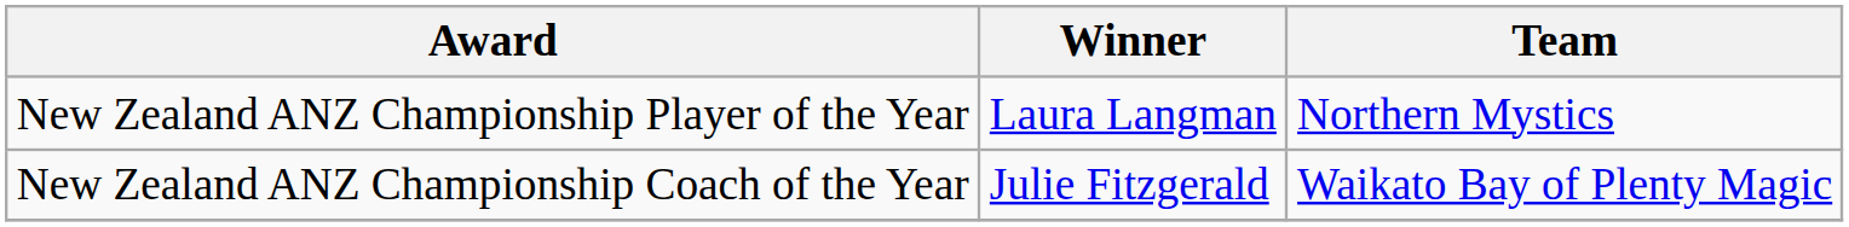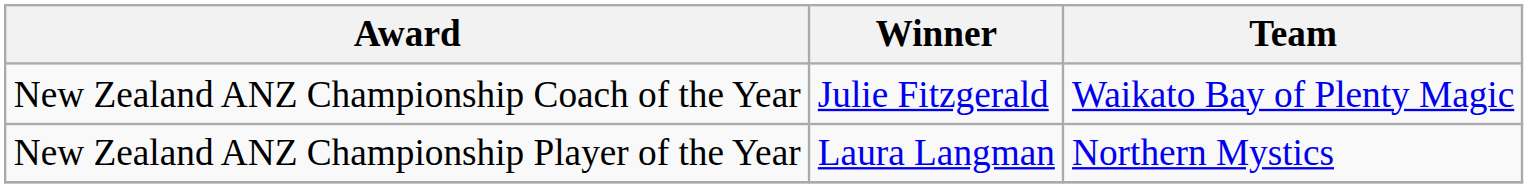 <table class="wikitable collapsible">
 <tr>
 <th>Award</th>
 <th>Winner</th>
 <th>Team</th>
 </tr>
 <tr>
+<td>New Zealand ANZ Championship Coach of the Year</td>
+<td><a href='#'>Julie Fitzgerald</a></td>
+<td><a href='#'>Waikato Bay of Plenty Magic</a></td>
+</tr>
+<tr>
 <td>New Zealand ANZ Championship Player of the Year</td>
 <td><a href='#'>Laura Langman</a></td>
 <td><a href='#'>Northern Mystics </a></td>
 </tr>
 <tr>
-<td>New Zealand ANZ Championship Coach of the Year</td>
-<td><a href='#'>Julie Fitzgerald</a></td>
-<td><a href='#'>Waikato Bay of Plenty Magic</a></td>
-</tr>
-<tr>
 </tr>
 </table>
